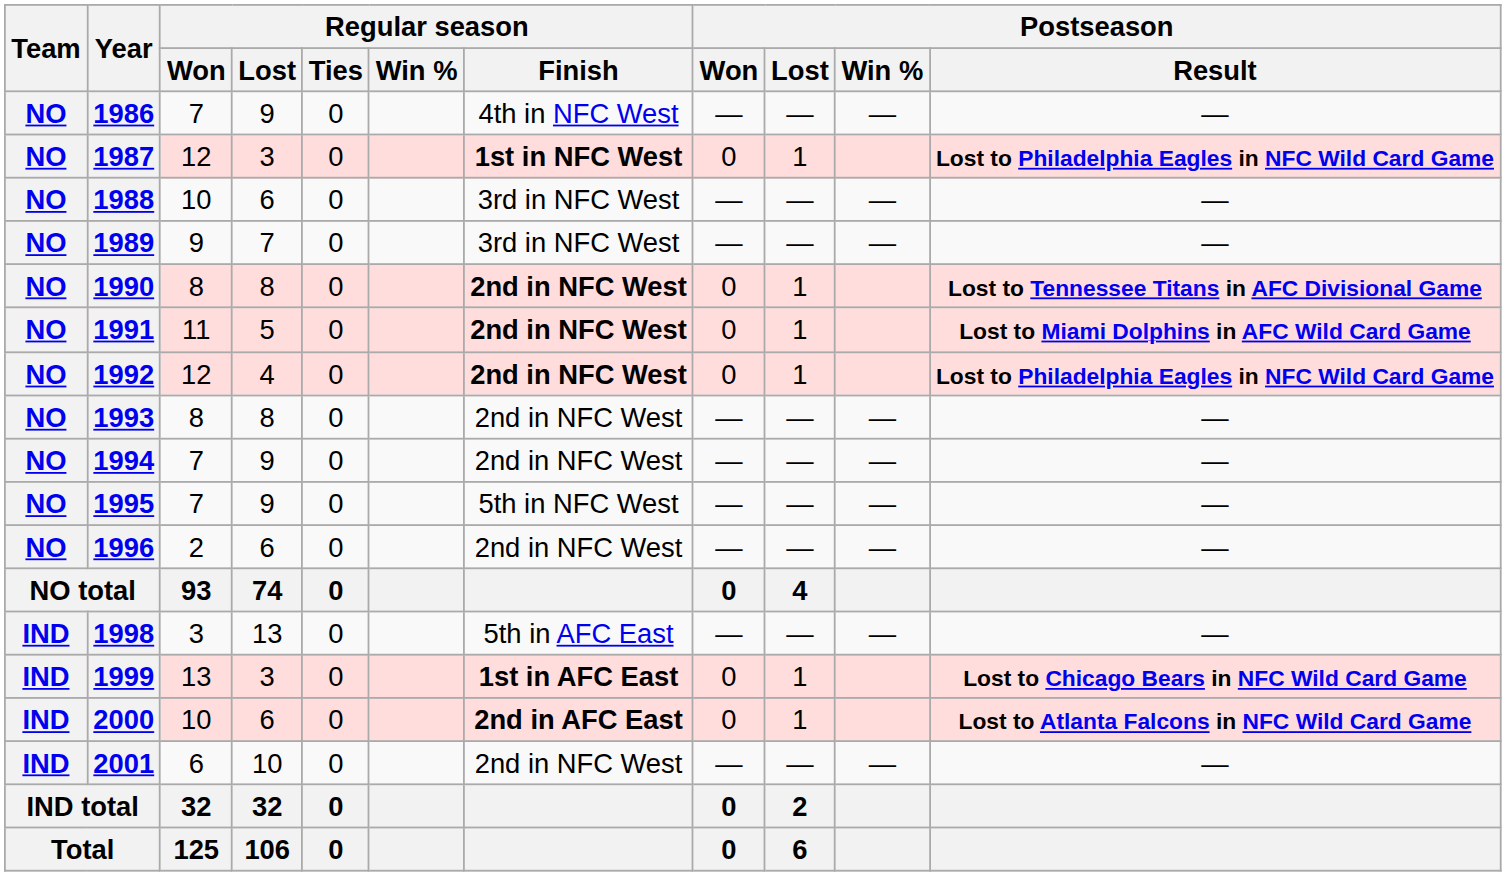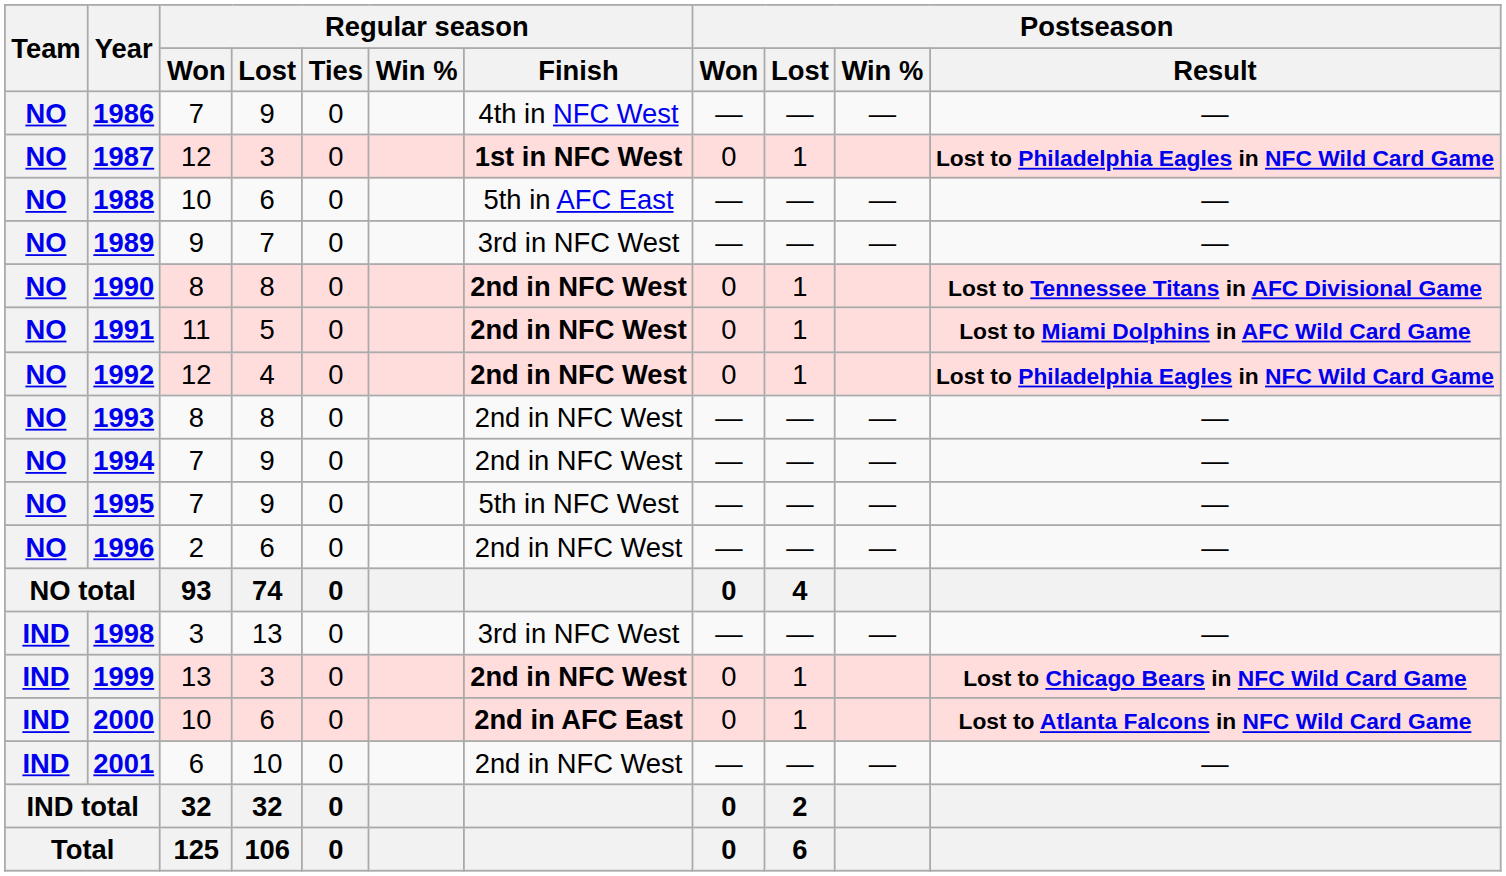 <table class="wikitable" style="font-size:95%; text-align:center;">
 <tr>
 <th rowspan="2">Team</th>
 <th rowspan="2">Year</th>
 <th colspan="5">Regular season</th>
 <th colspan="4">Postseason</th>
 </tr>
 <tr>
 <th>Won</th>
 <th>Lost</th>
 <th>Ties</th>
 <th>Win %</th>
 <th>Finish</th>
 <th>Won</th>
 <th>Lost</th>
 <th>Win %</th>
 <th>Result</th>
 </tr>
 <tr>
 <th><a href='#'>NO</a></th>
 <th><a href='#'>1986</a></th>
 <td>7</td>
 <td>9</td>
 <td>0</td>
 <td></td>
 <td>4th in <a href='#'>NFC West</a></td>
 <td>—</td>
 <td>—</td>
 <td>—</td>
 <td>—</td>
 </tr>
 <tr style="background:#fdd;">
 <th><a href='#'>NO</a></th>
 <th><a href='#'>1987</a></th>
 <td>12</td>
 <td>3</td>
 <td>0</td>
 <td></td>
 <td><strong>1st in NFC West</strong></td>
 <td>0</td>
 <td>1</td>
 <td></td>
 <td><small><strong>Lost to <a href='#'>Philadelphia Eagles</a> in <a href='#'>NFC Wild Card Game</a></strong></small></td>
 </tr>
 <tr>
 <th><a href='#'>NO</a></th>
 <th><a href='#'>1988</a></th>
 <td>10</td>
 <td>6</td>
 <td>0</td>
 <td></td>
-<td>3rd in NFC West</td>
+<td>5th in <a href='#'>AFC East</a></td>
 <td>—</td>
 <td>—</td>
 <td>—</td>
 <td>—</td>
 </tr>
 <tr>
 <th><a href='#'>NO</a></th>
 <th><a href='#'>1989</a></th>
 <td>9</td>
 <td>7</td>
 <td>0</td>
 <td></td>
 <td>3rd in NFC West</td>
 <td>—</td>
 <td>—</td>
 <td>—</td>
 <td>—</td>
 </tr>
 <tr style="background:#fdd;">
 <th><a href='#'>NO</a></th>
 <th><a href='#'>1990</a></th>
 <td>8</td>
 <td>8</td>
 <td>0</td>
 <td></td>
 <td><strong>2nd in NFC West</strong></td>
 <td>0</td>
 <td>1</td>
 <td></td>
 <td><small><strong>Lost to <a href='#'>Tennessee Titans</a> in <a href='#'>AFC Divisional Game</a></strong></small></td>
 </tr>
 <tr style="background:#fdd;">
 <th><a href='#'>NO</a></th>
 <th><a href='#'>1991</a></th>
 <td>11</td>
 <td>5</td>
 <td>0</td>
 <td></td>
 <td><strong>2nd in NFC West</strong></td>
 <td>0</td>
 <td>1</td>
 <td></td>
 <td><small><strong>Lost to <a href='#'>Miami Dolphins</a> in <a href='#'>AFC Wild Card Game</a></strong></small></td>
 </tr>
 <tr style="background:#fdd;">
 <th><a href='#'>NO</a></th>
 <th><a href='#'>1992</a></th>
 <td>12</td>
 <td>4</td>
 <td>0</td>
 <td></td>
 <td><strong>2nd in NFC West</strong></td>
 <td>0</td>
 <td>1</td>
 <td></td>
 <td><small><strong>Lost to <a href='#'>Philadelphia Eagles</a> in <a href='#'>NFC Wild Card Game</a></strong></small></td>
 </tr>
 <tr>
 <th><a href='#'>NO</a></th>
 <th><a href='#'>1993</a></th>
 <td>8</td>
 <td>8</td>
 <td>0</td>
 <td></td>
 <td>2nd in NFC West</td>
 <td>—</td>
 <td>—</td>
 <td>—</td>
 <td>—</td>
 </tr>
 <tr>
 <th><a href='#'>NO</a></th>
 <th><a href='#'>1994</a></th>
 <td>7</td>
 <td>9</td>
 <td>0</td>
 <td></td>
 <td>2nd in NFC West</td>
 <td>—</td>
 <td>—</td>
 <td>—</td>
 <td>—</td>
 </tr>
 <tr>
 <th><a href='#'>NO</a></th>
 <th><a href='#'>1995</a></th>
 <td>7</td>
 <td>9</td>
 <td>0</td>
 <td></td>
 <td>5th in NFC West</td>
 <td>—</td>
 <td>—</td>
 <td>—</td>
 <td>—</td>
 </tr>
 <tr>
 <th><a href='#'>NO</a></th>
 <th><a href='#'>1996</a></th>
 <td>2</td>
 <td>6</td>
 <td>0</td>
 <td></td>
 <td>2nd in NFC West</td>
 <td>—</td>
 <td>—</td>
 <td>—</td>
 <td>—</td>
 </tr>
 <tr>
 <th colspan="2">NO total</th>
 <th>93</th>
 <th>74</th>
 <th>0</th>
 <th></th>
 <th></th>
 <th>0</th>
 <th>4</th>
 <th></th>
 <th></th>
 </tr>
 <tr>
 <th><a href='#'>IND</a></th>
 <th><a href='#'>1998</a></th>
 <td>3</td>
 <td>13</td>
 <td>0</td>
 <td></td>
-<td>5th in <a href='#'>AFC East</a></td>
+<td>3rd in NFC West</td>
 <td>—</td>
 <td>—</td>
 <td>—</td>
 <td>—</td>
 </tr>
 <tr style="background:#fdd;">
 <th><a href='#'>IND</a></th>
 <th><a href='#'>1999</a></th>
 <td>13</td>
 <td>3</td>
 <td>0</td>
 <td></td>
-<td><strong>1st in AFC East</strong></td>
+<td><strong>2nd in NFC West</strong></td>
 <td>0</td>
 <td>1</td>
 <td></td>
 <td><small><strong>Lost to <a href='#'>Chicago Bears</a> in <a href='#'>NFC Wild Card Game</a></strong></small></td>
 </tr>
 <tr style="background:#fdd;">
 <th><a href='#'>IND</a></th>
 <th><a href='#'>2000</a></th>
 <td>10</td>
 <td>6</td>
 <td>0</td>
 <td></td>
 <td><strong>2nd in AFC East</strong></td>
 <td>0</td>
 <td>1</td>
 <td></td>
 <td><small><strong>Lost to <a href='#'>Atlanta Falcons</a> in <a href='#'>NFC Wild Card Game</a></strong></small></td>
 </tr>
 <tr>
 <th><a href='#'>IND</a></th>
 <th><a href='#'>2001</a></th>
 <td>6</td>
 <td>10</td>
 <td>0</td>
 <td></td>
 <td>2nd in NFC West</td>
 <td>—</td>
 <td>—</td>
 <td>—</td>
 <td>—</td>
 </tr>
 <tr>
 <th colspan="2">IND total</th>
 <th>32</th>
 <th>32</th>
 <th>0</th>
 <th></th>
 <th></th>
 <th>0</th>
 <th>2</th>
 <th></th>
 <th></th>
 </tr>
 <tr>
 <th colspan="2">Total</th>
 <th>125</th>
 <th>106</th>
 <th>0</th>
 <th></th>
 <th></th>
 <th>0</th>
 <th>6</th>
 <th></th>
 <th></th>
 </tr>
 </table>
